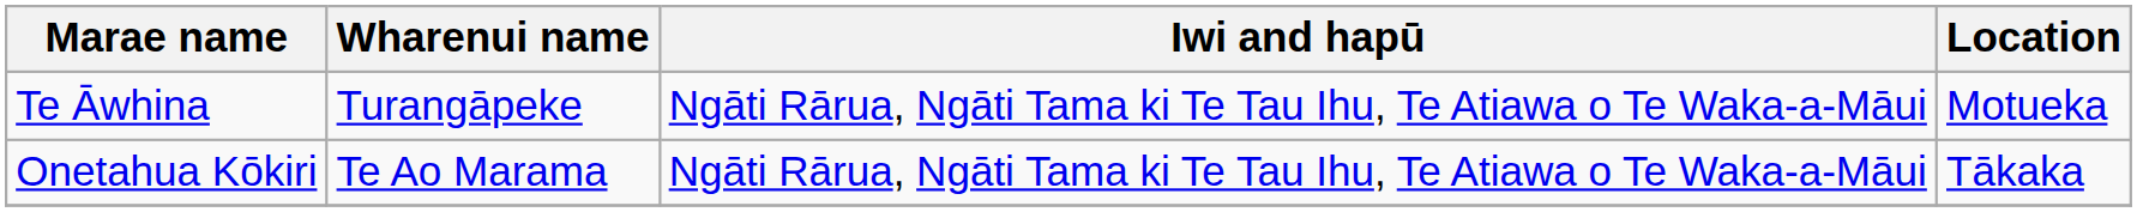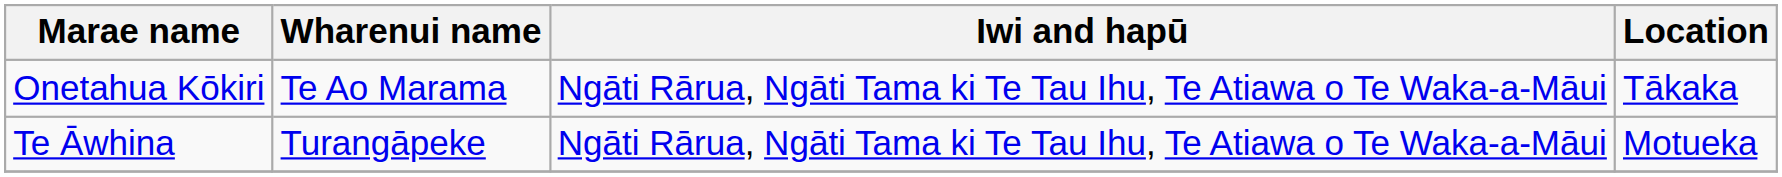 <table class="wikitable sortable">
 <tr>
 <th>Marae name</th>
 <th>Wharenui name</th>
 <th>Iwi and hapū</th>
 <th>Location</th>
 </tr>
 <tr>
+<td><a href='#'>Onetahua Kōkiri</a></td>
+<td><a href='#'>Te Ao Marama</a></td>
+<td><a href='#'>Ngāti Rārua</a>, <a href='#'>Ngāti Tama ki Te Tau Ihu</a>, <a href='#'>Te Atiawa o Te Waka-a-Māui</a></td>
+<td><a href='#'>Tākaka</a></td>
+</tr>
+<tr>
 <td><a href='#'>Te Āwhina</a></td>
 <td><a href='#'>Turangāpeke</a></td>
 <td><a href='#'>Ngāti Rārua</a>, <a href='#'>Ngāti Tama ki Te Tau Ihu</a>, <a href='#'>Te Atiawa o Te Waka-a-Māui</a></td>
 <td><a href='#'>Motueka</a></td>
 </tr>
 <tr>
-<td><a href='#'>Onetahua Kōkiri</a></td>
-<td><a href='#'>Te Ao Marama</a></td>
-<td><a href='#'>Ngāti Rārua</a>, <a href='#'>Ngāti Tama ki Te Tau Ihu</a>, <a href='#'>Te Atiawa o Te Waka-a-Māui</a></td>
-<td><a href='#'>Tākaka</a></td>
-</tr>
-<tr>
 </tr>
 </table>
